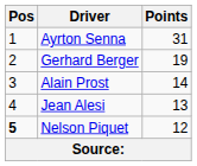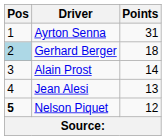 <table class="wikitable" style="font-size: 95%;">
 <tr>
 <th>Pos</th>
 <th>Driver</th>
 <th>Points</th>
 </tr>
 <tr>
 <td>1</td>
 <td> <a href='#'>Ayrton Senna</a></td>
 <td align="right">31</td>
 </tr>
 <tr>
-<td>2</td>
+<td style="background: lightblue;">2</td>
 <td> <a href='#'>Gerhard Berger</a></td>
-<td align="right">19</td>
+<td align="right">18</td>
 </tr>
 <tr>
 <td>3</td>
 <td> <a href='#'>Alain Prost</a></td>
 <td align="right">14</td>
 </tr>
 <tr>
 <td>4</td>
 <td> <a href='#'>Jean Alesi</a></td>
 <td align="right">13</td>
 </tr>
 <tr>
 <td><strong>5</strong></td>
 <td> <a href='#'>Nelson Piquet</a></td>
 <td align="right">12</td>
 </tr>
 <tr>
 <th colspan=4>Source:</th>
 </tr>
 </table>
